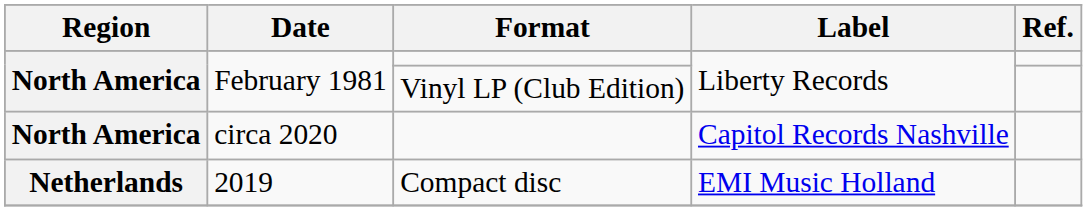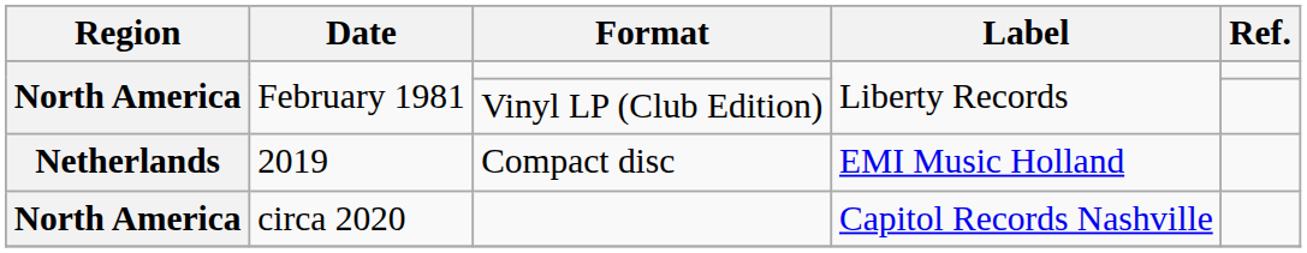 <table class="wikitable plainrowheaders">
 <tr>
 <th scope="col">Region</th>
 <th scope="col">Date</th>
 <th scope="col">Format</th>
 <th scope="col">Label</th>
 <th scope="col">Ref.</th>
 </tr>
 <tr>
 <th scope="row" rowspan="2">North America</th>
 <td rowspan="2">February 1981</td>
 <td></td>
 <td rowspan="2">Liberty Records</td>
 <td></td>
 </tr>
 <tr>
 <td>Vinyl LP (Club Edition)</td>
 <td></td>
 </tr>
 <tr>
+<th scope="row">Netherlands</th>
+<td>2019</td>
+<td>Compact disc</td>
+<td><a href='#'>EMI Music Holland</a></td>
+<td></td>
+</tr>
+<tr>
 <th scope="row">North America</th>
 <td>circa 2020</td>
 <td></td>
 <td><a href='#'>Capitol Records Nashville</a></td>
 <td></td>
 </tr>
 <tr>
-<th scope="row">Netherlands</th>
-<td>2019</td>
-<td>Compact disc</td>
-<td><a href='#'>EMI Music Holland</a></td>
-<td></td>
-</tr>
-<tr>
 </tr>
 </table>
